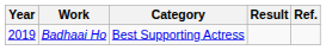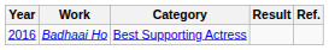 <table class="wikitable sortable">
 <tr>
 <th>Year</th>
 <th>Work</th>
 <th>Category</th>
 <th>Result</th>
 <th>Ref.</th>
 </tr>
 <tr>
-<td><a href='#'>2019</a></td>
+<td><a href='#'>2016</a></td>
 <td><em><a href='#'>Badhaai Ho</a></em></td>
 <td rowspan="5"><a href='#'>Best Supporting Actress</a></td>
 <td></td>
 <td></td>
 </tr>
 </table>
